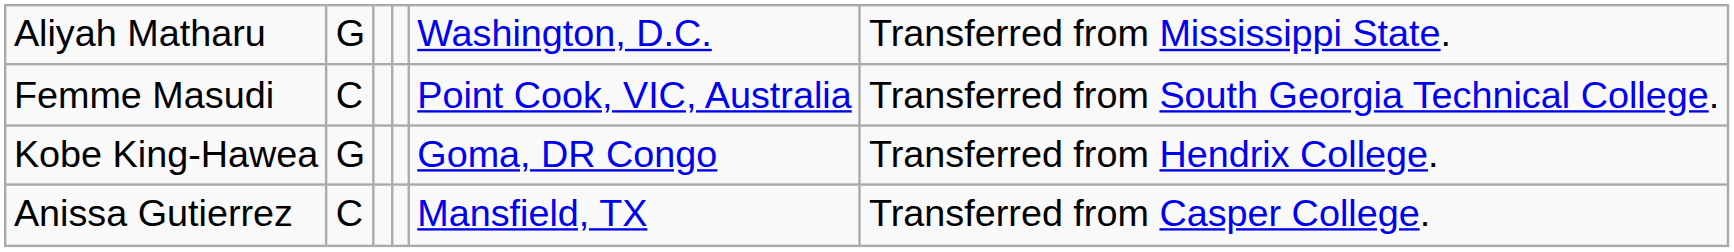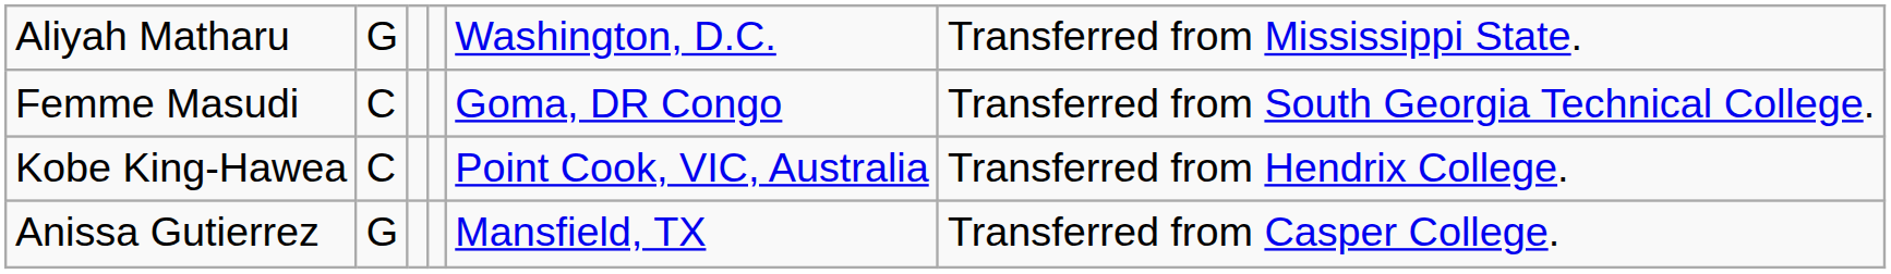 <table class="wikitable sortable" border="1">
 <tr>
 <td sortname>Aliyah Matharu</td>
 <td>G</td>
 <td></td>
 <td></td>
 <td><a href='#'>Washington, D.C.</a></td>
 <td>Transferred from <a href='#'>Mississippi State</a>.</td>
 </tr>
 <tr>
 <td sortname>Femme Masudi</td>
 <td>C</td>
 <td></td>
 <td></td>
-<td><a href='#'>Point Cook, VIC, Australia</a></td>
+<td><a href='#'>Goma, DR Congo</a></td>
 <td>Transferred from <a href='#'>South Georgia Technical College</a>.</td>
 </tr>
 <tr>
 <td sortname>Kobe King-Hawea</td>
-<td>G</td>
+<td>C</td>
 <td></td>
 <td></td>
-<td><a href='#'>Goma, DR Congo</a></td>
+<td><a href='#'>Point Cook, VIC, Australia</a></td>
 <td>Transferred from <a href='#'>Hendrix College</a>.</td>
 </tr>
 <tr>
 <td sortname>Anissa Gutierrez</td>
-<td>C</td>
+<td>G</td>
 <td></td>
 <td></td>
 <td><a href='#'>Mansfield, TX</a></td>
 <td>Transferred from <a href='#'>Casper College</a>.</td>
 </tr>
 </table>
